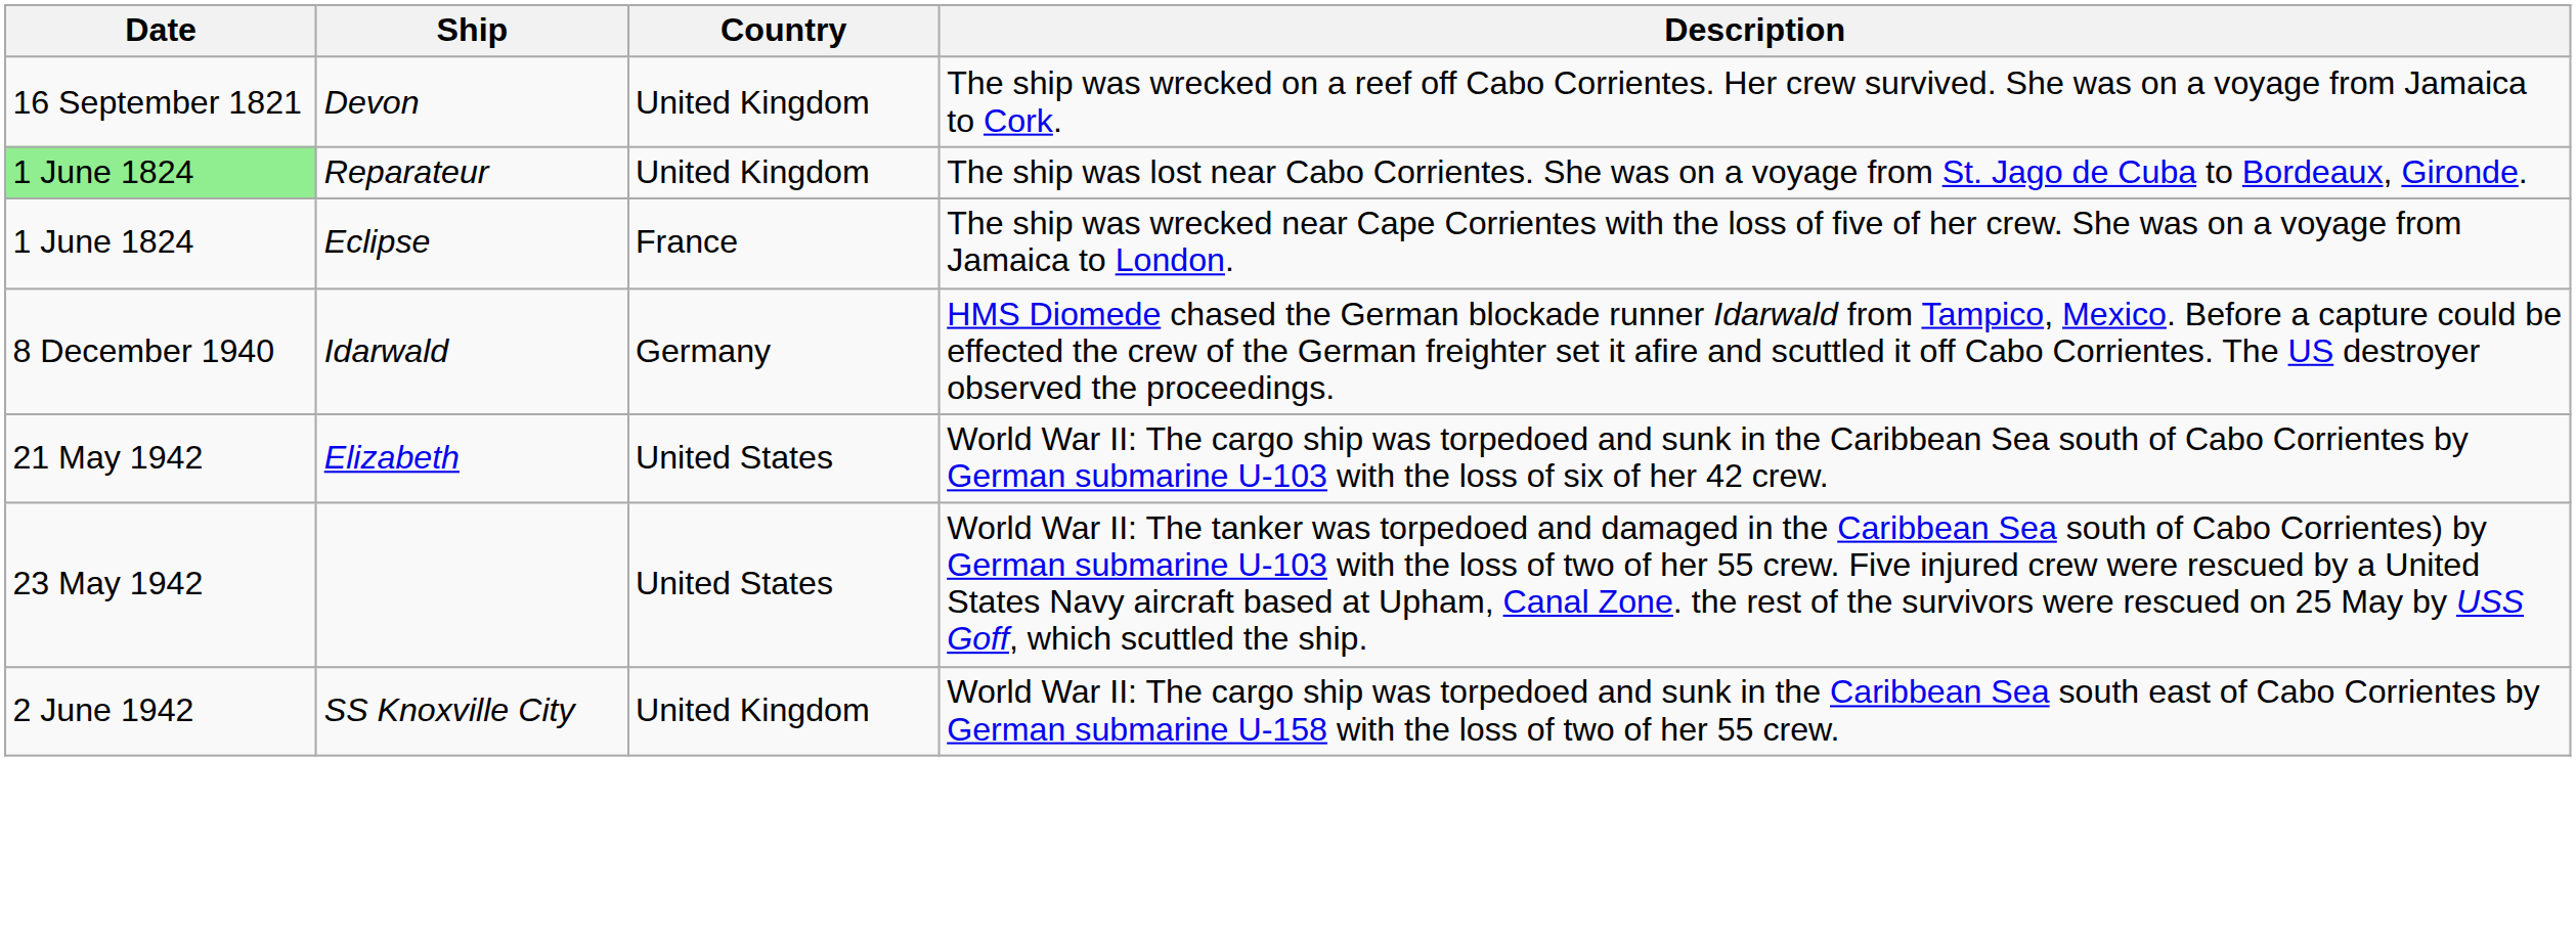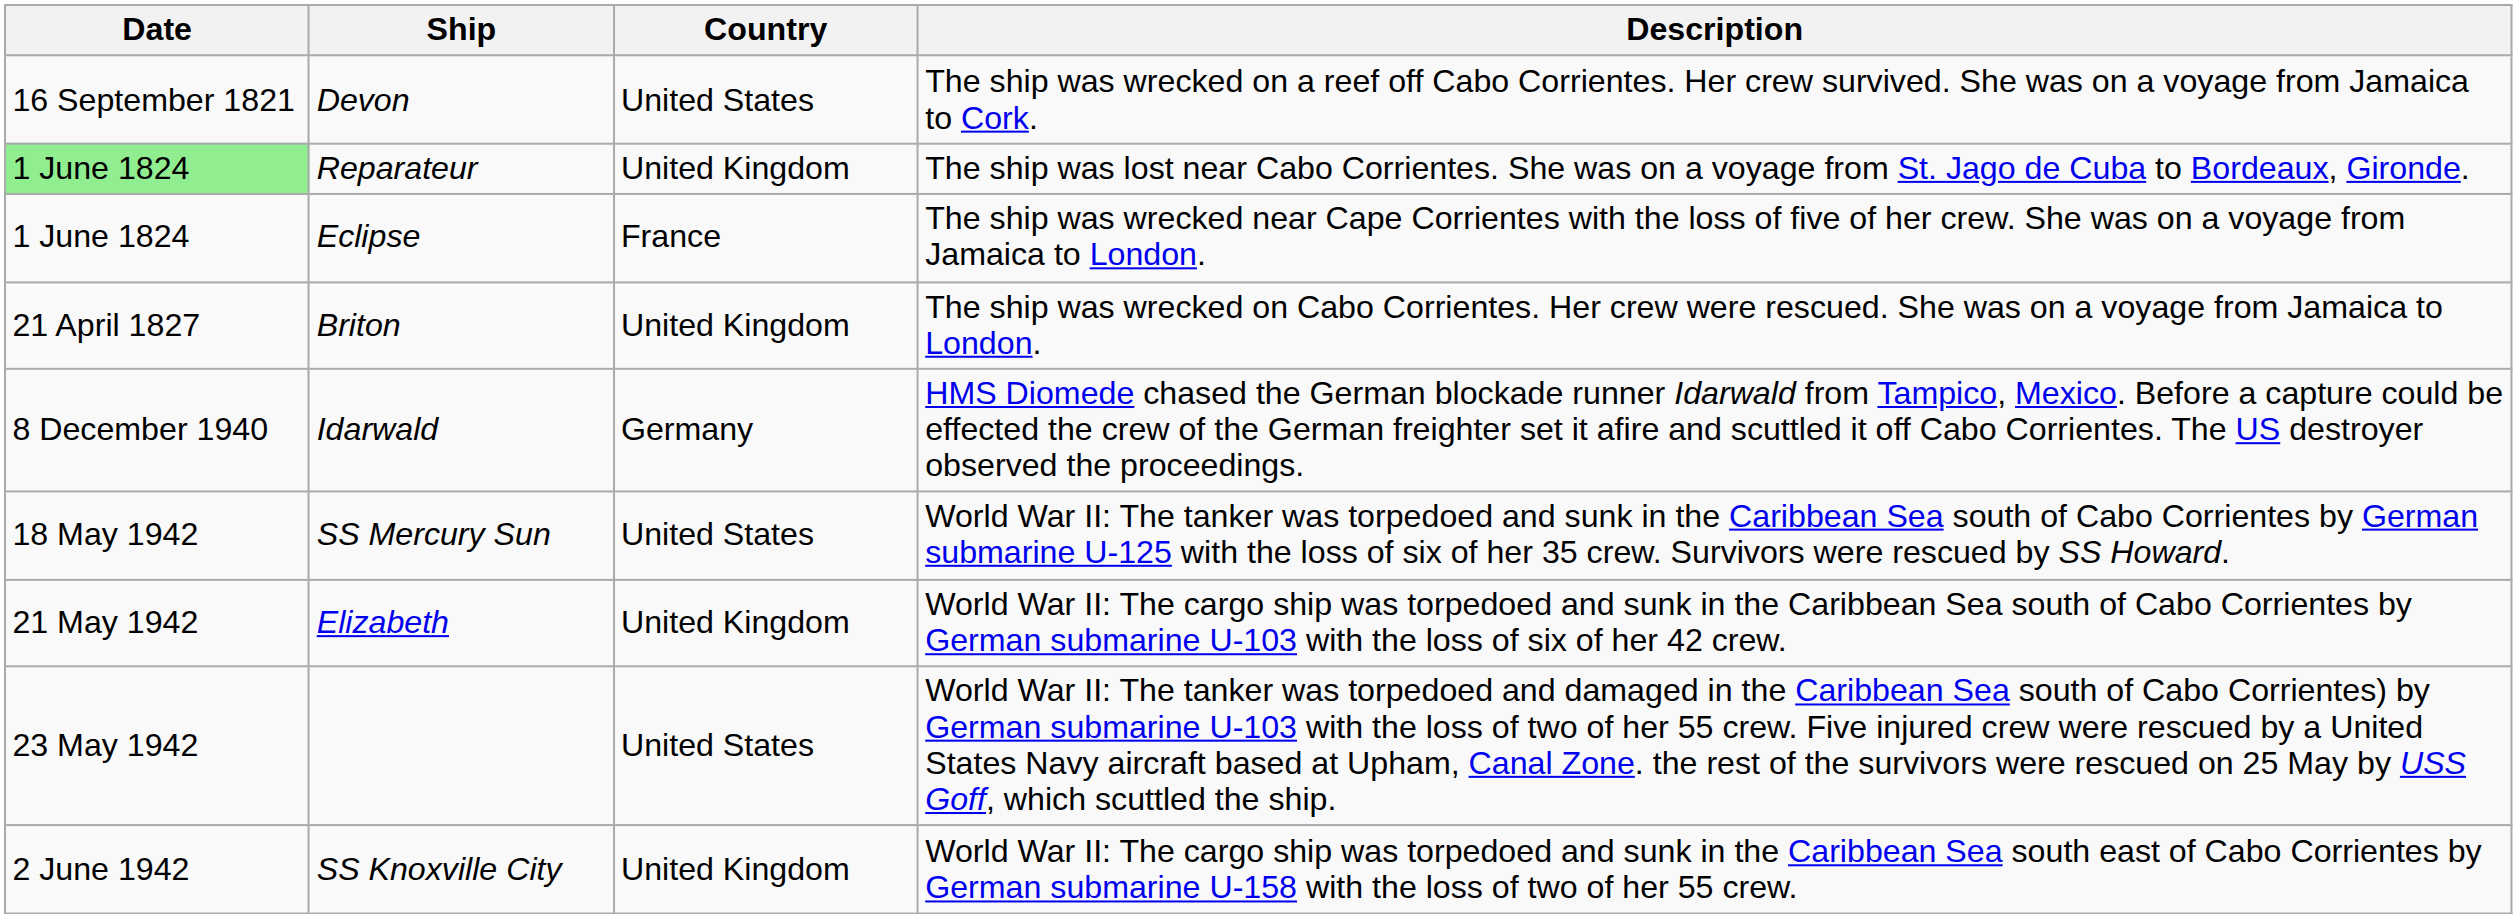 <table class=wikitable>
 <tr>
 <th style="width:9em;">Date</th>
 <th style="width:9em;">Ship</th>
 <th style="width:9em;">Country</th>
 <th>Description</th>
 </tr>
 <tr>
 <td>16 September 1821</td>
 <td><em>Devon</em></td>
-<td>United Kingdom</td>
+<td>United States</td>
 <td>The ship was wrecked on a reef off Cabo Corrientes. Her crew survived. She was on a voyage from Jamaica to <a href='#'>Cork</a>.</td>
 </tr>
 <tr>
 <td style="background: lightgreen;">1 June 1824</td>
 <td><em>Reparateur</em></td>
 <td>United Kingdom</td>
 <td>The ship was lost near Cabo Corrientes. She was on a voyage from <a href='#'>St. Jago de Cuba</a> to <a href='#'>Bordeaux</a>, <a href='#'>Gironde</a>.</td>
 </tr>
 <tr>
 <td>1 June 1824</td>
 <td><em>Eclipse</em></td>
 <td>France</td>
 <td>The ship was wrecked near Cape Corrientes with the loss of five of her crew. She was on a voyage from Jamaica to <a href='#'>London</a>.</td>
 </tr>
 <tr>
+<td>21 April 1827</td>
+<td><em>Briton</em></td>
+<td>United Kingdom</td>
+<td>The ship was wrecked on Cabo Corrientes. Her crew were rescued. She was on a voyage from Jamaica to <a href='#'>London</a>.</td>
+</tr>
+<tr>
 <td>8 December 1940</td>
 <td><em>Idarwald</em></td>
 <td>Germany</td>
 <td><a href='#'>HMS Diomede</a> chased the German blockade runner <em>Idarwald</em> from <a href='#'>Tampico</a>, <a href='#'>Mexico</a>. Before a capture could be effected the crew of the German freighter set it afire and scuttled it off Cabo Corrientes. The <a href='#'>US</a> destroyer  observed the proceedings.</td>
 </tr>
 <tr>
+<td>18 May 1942</td>
+<td><em>SS Mercury Sun</em></td>
+<td>United States</td>
+<td>World War II: The tanker was torpedoed and sunk in the <a href='#'>Caribbean Sea</a>  south of Cabo Corrientes by <a href='#'>German submarine U-125</a> with the loss of six of her 35 crew. Survivors were rescued by <em>SS Howard</em>.</td>
+</tr>
+<tr>
 <td>21 May 1942</td>
 <td><em><a href='#'>Elizabeth</a></em></td>
-<td>United States</td>
+<td>United Kingdom</td>
 <td>World War II: The cargo ship was torpedoed and sunk in the Caribbean Sea  south of Cabo Corrientes by <a href='#'>German submarine U-103</a> with the loss of six of her 42 crew.</td>
 </tr>
 <tr>
 <td>23 May 1942</td>
 <td></td>
 <td>United States</td>
 <td>World War II: The tanker was torpedoed and damaged in the <a href='#'>Caribbean Sea</a>  south of Cabo Corrientes) by <a href='#'>German submarine U-103</a> with the loss of two of her 55 crew. Five injured crew were rescued by a United States Navy aircraft based at Upham, <a href='#'>Canal Zone</a>. the rest of the survivors were rescued on 25 May by <em><a href='#'>USS Goff</a></em>, which scuttled the ship.</td>
 </tr>
 <tr>
 <td>2 June 1942</td>
 <td><em>SS Knoxville City</em></td>
 <td>United Kingdom</td>
 <td>World War II: The cargo ship was torpedoed and sunk in the <a href='#'>Caribbean Sea</a>  south east of Cabo Corrientes by <a href='#'>German submarine U-158</a> with the loss of two of her 55 crew.</td>
 </tr>
 </table>
